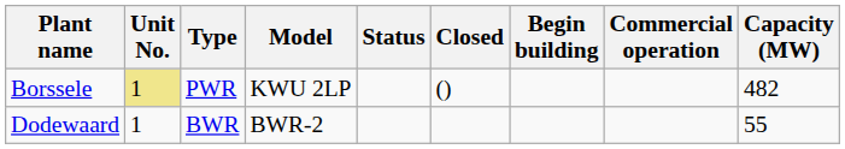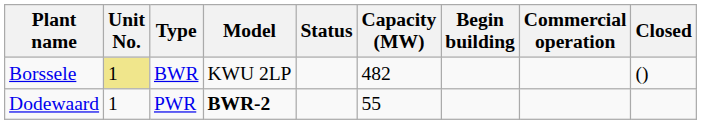 <table class="wikitable sortable mw-datatable">
 <tr>
 <th>Plant<br>name</th>
 <th>Unit<br>No.</th>
 <th>Type</th>
 <th>Model</th>
 <th>Status</th>
-<th>Closed</th>
+<th>Capacity<br>(MW)</th>
 <th>Begin<br>building</th>
 <th>Commercial<br>operation</th>
-<th>Capacity<br>(MW)</th>
+<th>Closed</th>
 </tr>
 <tr>
 <td><a href='#'>Borssele</a></td>
 <td style="background: khaki;">1</td>
-<td><a href='#'>PWR</a></td>
+<td><a href='#'>BWR</a></td>
 <td>KWU 2LP</td>
 <td></td>
-<td>()</td>
+<td>482</td>
 <td></td>
 <td></td>
-<td>482</td>
+<td>()</td>
 </tr>
 <tr>
 <td><a href='#'>Dodewaard</a></td>
 <td>1</td>
-<td><a href='#'>BWR</a></td>
-<td>BWR-2</td>
+<td><a href='#'>PWR</a></td>
+<td><strong>BWR-2</strong></td>
+<td></td>
+<td>55</td>
 <td></td>
 <td></td>
 <td></td>
-<td></td>
-<td>55</td>
 </tr>
 </table>
